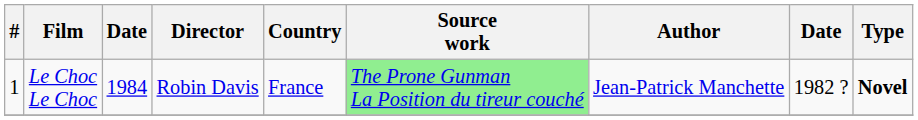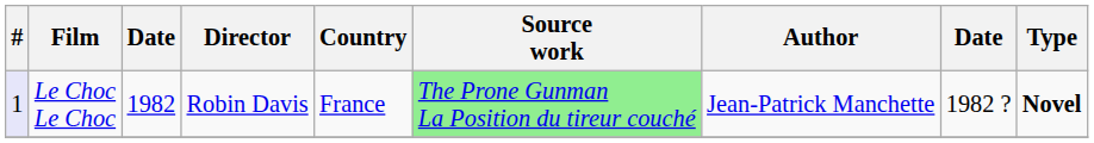 <table class="wikitable">
 <tr>
 <th>#</th>
 <th>Film</th>
 <th>Date</th>
 <th>Director</th>
 <th>Country</th>
 <th>Source<br>work</th>
 <th>Author</th>
 <th>Date</th>
 <th>Type</th>
 </tr>
 <tr>
-<td>1</td>
+<td style="background: lavender;">1</td>
 <td><em><a href='#'>Le Choc</a></em><br><em><a href='#'>Le Choc</a></em></td>
-<td><a href='#'>1984</a></td>
+<td><a href='#'>1982</a></td>
 <td><a href='#'>Robin Davis</a></td>
 <td><a href='#'>France</a></td>
 <td style="background: lightgreen;"><em><a href='#'>The Prone Gunman</a></em><br><em><a href='#'>La Position du tireur couché</a></em></td>
 <td><a href='#'>Jean-Patrick Manchette</a></td>
 <td>1982 ?</td>
 <td><strong>Novel</strong></td>
 </tr>
 <tr>
 </tr>
 </table>
